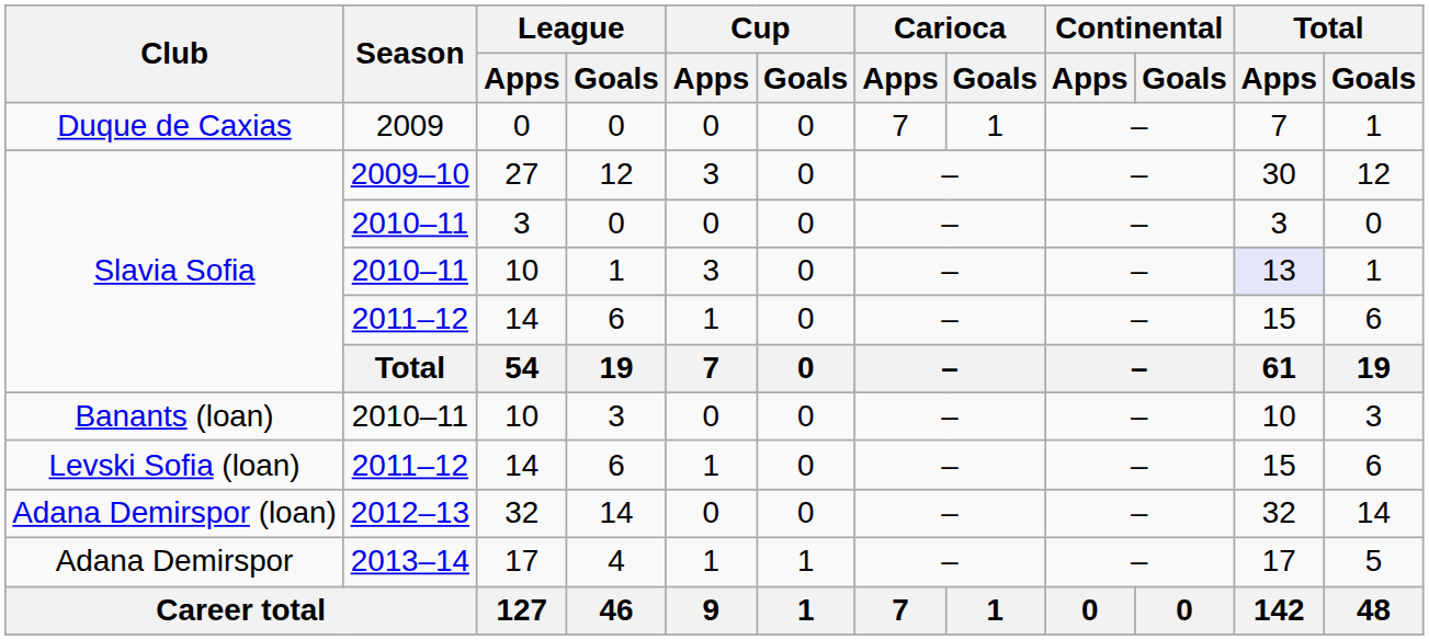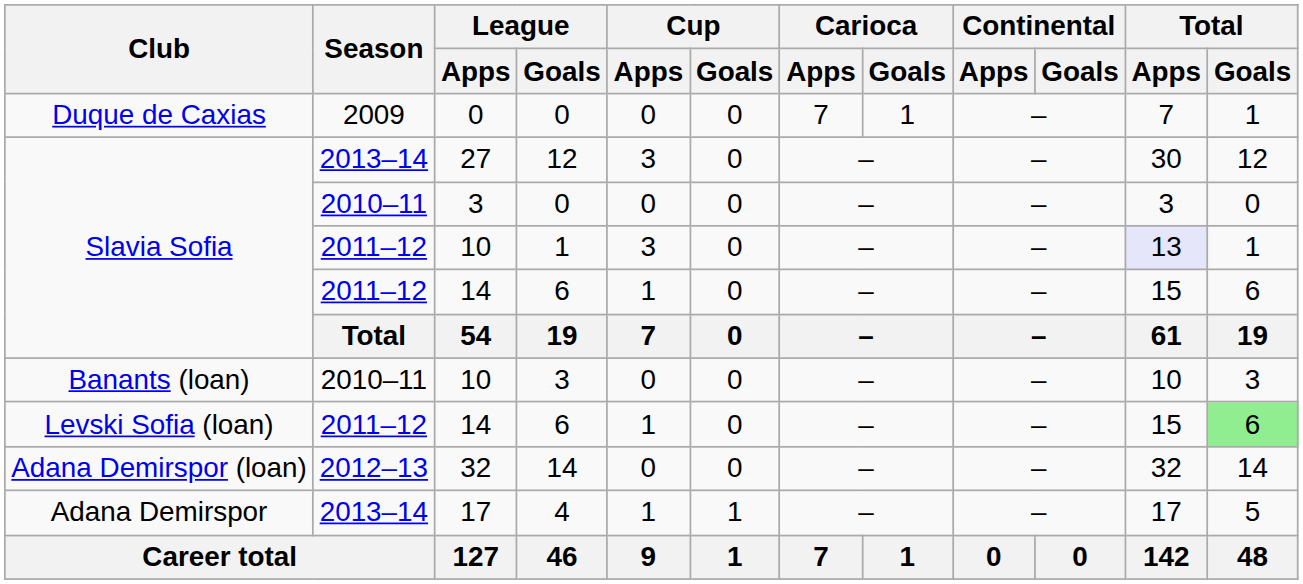 <table class="wikitable" style="text-align:center">
 <tr>
 <th rowspan="2">Club</th>
 <th rowspan="2">Season</th>
 <th colspan="2">League</th>
 <th colspan="2">Cup</th>
 <th colspan="2">Carioca</th>
 <th colspan="2">Continental</th>
 <th colspan="2">Total</th>
 </tr>
 <tr>
 <th>Apps</th>
 <th>Goals</th>
 <th>Apps</th>
 <th>Goals</th>
 <th>Apps</th>
 <th>Goals</th>
 <th>Apps</th>
 <th>Goals</th>
 <th>Apps</th>
 <th>Goals</th>
 </tr>
 <tr>
 <td><a href='#'>Duque de Caxias</a></td>
 <td>2009</td>
 <td>0</td>
 <td>0</td>
 <td>0</td>
 <td>0</td>
 <td>7</td>
 <td>1</td>
 <td colspan="2">–</td>
 <td>7</td>
 <td>1</td>
 </tr>
 <tr>
 <td rowspan="5"><a href='#'>Slavia Sofia</a></td>
-<td><a href='#'>2009–10</a></td>
+<td><a href='#'>2013–14</a></td>
 <td>27</td>
 <td>12</td>
 <td>3</td>
 <td>0</td>
 <td colspan="2">–</td>
 <td colspan="2">–</td>
 <td>30</td>
 <td>12</td>
 </tr>
 <tr>
 <td><a href='#'>2010–11</a></td>
 <td>3</td>
 <td>0</td>
 <td>0</td>
 <td>0</td>
 <td colspan="2">–</td>
 <td colspan="2">–</td>
 <td>3</td>
 <td>0</td>
 </tr>
 <tr>
-<td><a href='#'>2010–11</a></td>
+<td><a href='#'>2011–12</a></td>
 <td>10</td>
 <td>1</td>
 <td>3</td>
 <td>0</td>
 <td colspan="2">–</td>
 <td colspan="2">–</td>
 <td style="background: lavender;">13</td>
 <td>1</td>
 </tr>
 <tr>
 <td><a href='#'>2011–12</a></td>
 <td>14</td>
 <td>6</td>
 <td>1</td>
 <td>0</td>
 <td colspan="2">–</td>
 <td colspan="2">–</td>
 <td>15</td>
 <td>6</td>
 </tr>
 <tr>
 <th>Total</th>
 <th>54</th>
 <th>19</th>
 <th>7</th>
 <th>0</th>
 <th colspan="2">–</th>
 <th colspan="2">–</th>
 <th>61</th>
 <th>19</th>
 </tr>
 <tr>
 <td><a href='#'>Banants</a> (loan)</td>
 <td>2010–11</td>
 <td>10</td>
 <td>3</td>
 <td>0</td>
 <td>0</td>
 <td colspan="2">–</td>
 <td colspan="2">–</td>
 <td>10</td>
 <td>3</td>
 </tr>
 <tr>
 <td><a href='#'>Levski Sofia</a> (loan)</td>
 <td><a href='#'>2011–12</a></td>
 <td>14</td>
 <td>6</td>
 <td>1</td>
 <td>0</td>
 <td colspan="2">–</td>
 <td colspan="2">–</td>
 <td>15</td>
-<td>6</td>
+<td style="background: lightgreen;">6</td>
 </tr>
 <tr>
 <td><a href='#'>Adana Demirspor</a> (loan)</td>
 <td><a href='#'>2012–13</a></td>
 <td>32</td>
 <td>14</td>
 <td>0</td>
 <td>0</td>
 <td colspan="2">–</td>
 <td colspan="2">–</td>
 <td>32</td>
 <td>14</td>
 </tr>
 <tr>
 <td>Adana Demirspor</td>
 <td><a href='#'>2013–14</a></td>
 <td>17</td>
 <td>4</td>
 <td>1</td>
 <td>1</td>
 <td colspan="2">–</td>
 <td colspan="2">–</td>
 <td>17</td>
 <td>5</td>
 </tr>
 <tr>
 <th colspan="2">Career total</th>
 <th>127</th>
 <th>46</th>
 <th>9</th>
 <th>1</th>
 <th>7</th>
 <th>1</th>
 <th>0</th>
 <th>0</th>
 <th>142</th>
 <th>48</th>
 </tr>
 </table>
